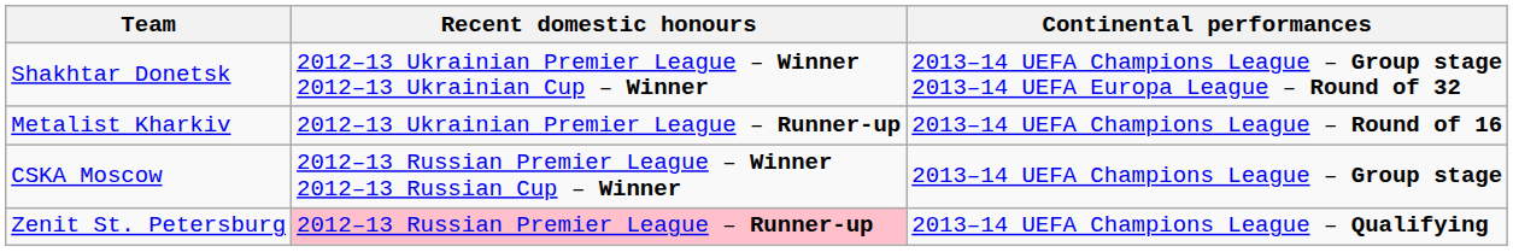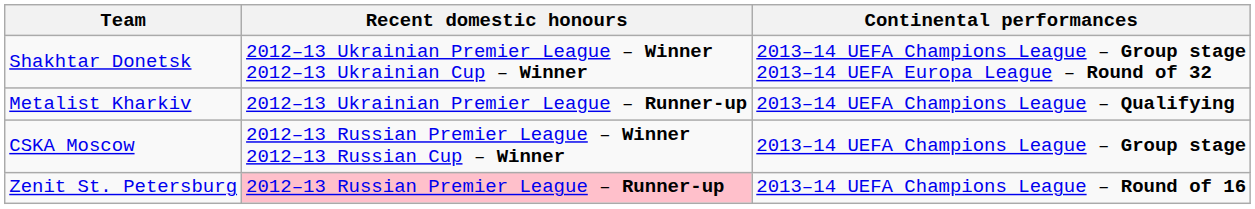 <table class="wikitable">
 <tr>
 <th>Team</th>
 <th>Recent domestic honours</th>
 <th>Continental performances</th>
 </tr>
 <tr>
 <td> <a href='#'>Shakhtar Donetsk</a></td>
 <td><a href='#'>2012–13 Ukrainian Premier League</a> – <strong>Winner</strong><br><a href='#'>2012–13 Ukrainian Cup</a> – <strong>Winner</strong></td>
 <td><a href='#'>2013–14 UEFA Champions League</a> – <strong>Group stage</strong><br> <a href='#'>2013–14 UEFA Europa League</a> – <strong>Round of 32</strong></td>
 </tr>
 <tr>
 <td> <a href='#'>Metalist Kharkiv</a></td>
 <td><a href='#'>2012–13 Ukrainian Premier League</a> – <strong>Runner-up</strong></td>
-<td><a href='#'>2013–14 UEFA Champions League</a> – <strong>Round of 16</strong></td>
+<td><a href='#'>2013–14 UEFA Champions League</a> – <strong>Qualifying</strong></td>
 </tr>
 <tr>
 <td> <a href='#'>CSKA Moscow</a></td>
 <td><a href='#'>2012–13 Russian Premier League</a> – <strong>Winner</strong><br><a href='#'>2012–13 Russian Cup</a> – <strong>Winner</strong></td>
 <td><a href='#'>2013–14 UEFA Champions League</a> – <strong>Group stage</strong></td>
 </tr>
 <tr>
 <td> <a href='#'>Zenit St. Petersburg</a></td>
 <td style="background: pink;"><a href='#'>2012–13 Russian Premier League</a> – <strong>Runner-up</strong></td>
-<td><a href='#'>2013–14 UEFA Champions League</a> – <strong>Qualifying</strong></td>
+<td><a href='#'>2013–14 UEFA Champions League</a> – <strong>Round of 16</strong></td>
 </tr>
 </table>
